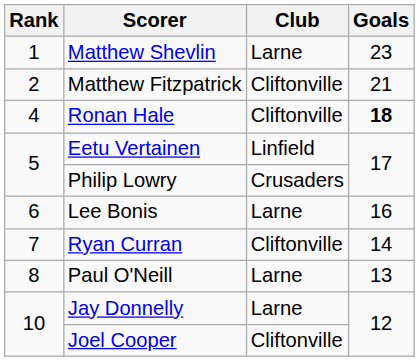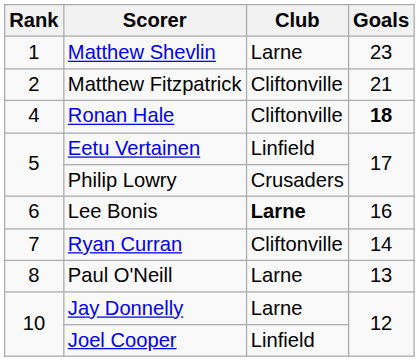 <table class="wikitable" style="text-align:center">
 <tr>
 <th>Rank</th>
 <th>Scorer</th>
 <th>Club</th>
 <th>Goals</th>
 </tr>
 <tr>
 <td>1</td>
 <td align="left"> <a href='#'>Matthew Shevlin</a></td>
 <td align="left">Larne</td>
 <td>23</td>
 </tr>
 <tr>
 <td>2</td>
 <td align="left"> Matthew Fitzpatrick</td>
 <td align="left">Cliftonville</td>
 <td>21</td>
 </tr>
 <tr>
 <td>4</td>
 <td align="left"> <a href='#'>Ronan Hale</a></td>
 <td align="left">Cliftonville</td>
 <td><strong>18</strong></td>
 </tr>
 <tr>
 <td rowspan="2">5</td>
 <td align="left"> <a href='#'>Eetu Vertainen</a></td>
 <td align="left">Linfield</td>
 <td rowspan="2">17</td>
 </tr>
 <tr>
 <td align="left"> Philip Lowry</td>
 <td align="left">Crusaders</td>
 </tr>
 <tr>
 <td>6</td>
 <td align="left"> Lee Bonis</td>
-<td align="left">Larne</td>
+<td align="left"><strong>Larne</strong></td>
 <td>16</td>
 </tr>
 <tr>
 <td>7</td>
 <td align="left"> <a href='#'>Ryan Curran</a></td>
 <td align="left">Cliftonville</td>
 <td>14</td>
 </tr>
 <tr>
 <td>8</td>
 <td align="left"> Paul O'Neill</td>
 <td align="left">Larne</td>
 <td>13</td>
 </tr>
 <tr>
 <td rowspan="2">10</td>
 <td align="left"> <a href='#'>Jay Donnelly</a></td>
 <td align="left">Larne</td>
 <td rowspan="2">12</td>
 </tr>
 <tr>
 <td align="left"> <a href='#'>Joel Cooper</a></td>
-<td align="left">Cliftonville</td>
+<td align="left">Linfield</td>
 </tr>
 </table>
